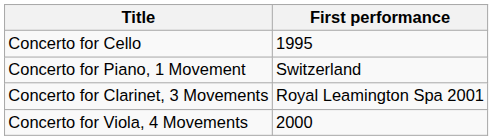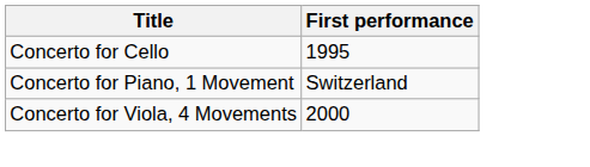 <table class="wikitable">
 <tr>
 <th>Title</th>
 <th>First performance</th>
 </tr>
 <tr>
 <td>Concerto for Cello</td>
 <td>1995</td>
 </tr>
 <tr>
 <td>Concerto for Piano, 1 Movement</td>
 <td>Switzerland</td>
 </tr>
 <tr>
-<td>Concerto for Clarinet, 3 Movements</td>
-<td>Royal Leamington Spa 2001</td>
-</tr>
-<tr>
 <td>Concerto for Viola, 4 Movements</td>
 <td>2000</td>
 </tr>
 </table>
